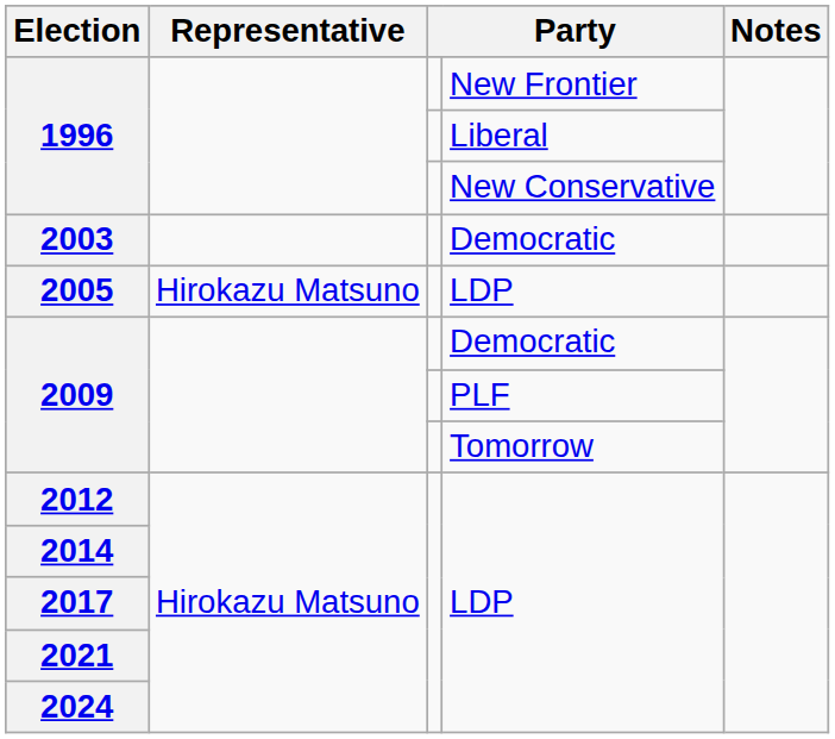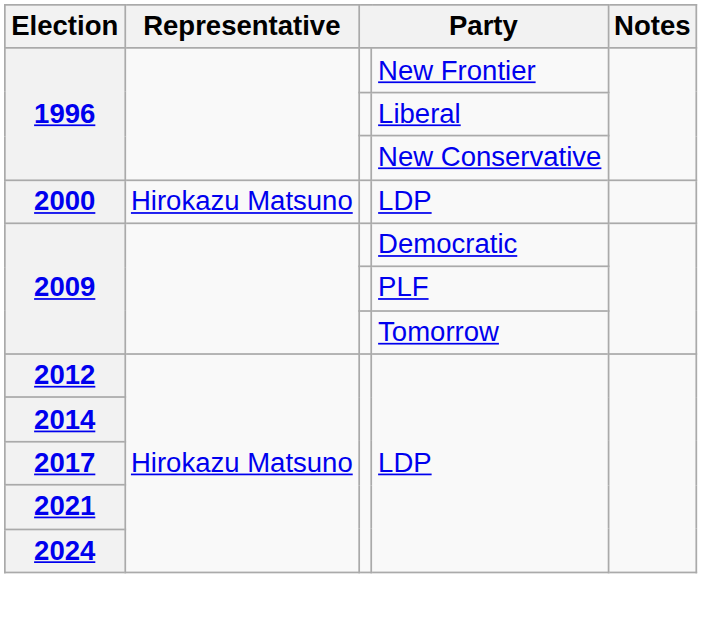 <table class=wikitable>
 <tr valign=bottom>
 <th>Election</th>
 <th>Representative</th>
 <th colspan=2>Party</th>
 <th>Notes</th>
 </tr>
 <tr>
 <th rowspan=3><a href='#'>1996</a></th>
 <td rowspan=3></td>
 <td bgcolor=></td>
 <td><a href='#'>New Frontier</a></td>
 <td rowspan=3></td>
 </tr>
 <tr>
 <td bgcolor=></td>
 <td><a href='#'>Liberal</a></td>
 </tr>
 <tr>
 <td bgcolor=></td>
 <td><a href='#'>New Conservative</a></td>
 </tr>
 <tr>
-<th><a href='#'>2003</a></th>
-<td></td>
-<td bgcolor=></td>
-<td><a href='#'>Democratic</a></td>
-<td></td>
-</tr>
-<tr>
-<th><a href='#'>2005</a></th>
+<th><a href='#'>2000</a></th>
 <td><a href='#'>Hirokazu Matsuno</a></td>
 <td bgcolor=></td>
 <td><a href='#'>LDP</a></td>
 <td></td>
 </tr>
 <tr>
 <th rowspan=3><a href='#'>2009</a></th>
 <td rowspan=3></td>
 <td bgcolor=></td>
 <td><a href='#'>Democratic</a></td>
 <td rowspan=3></td>
 </tr>
 <tr>
 <td bgcolor=></td>
 <td><a href='#'>PLF</a></td>
 </tr>
 <tr>
 <td bgcolor=></td>
 <td><a href='#'>Tomorrow</a></td>
 </tr>
 <tr>
 <th><a href='#'>2012</a></th>
 <td rowspan=5><a href='#'>Hirokazu Matsuno</a></td>
 <td rowspan=5 bgcolor=></td>
 <td rowspan=5><a href='#'>LDP</a></td>
 <td rowspan=5></td>
 </tr>
 <tr>
 <th><a href='#'>2014</a></th>
 </tr>
 <tr>
 <th><a href='#'>2017</a></th>
 </tr>
 <tr>
 <th><a href='#'>2021</a></th>
 </tr>
 <tr>
 <th><a href='#'>2024</a></th>
 </tr>
 </table>
